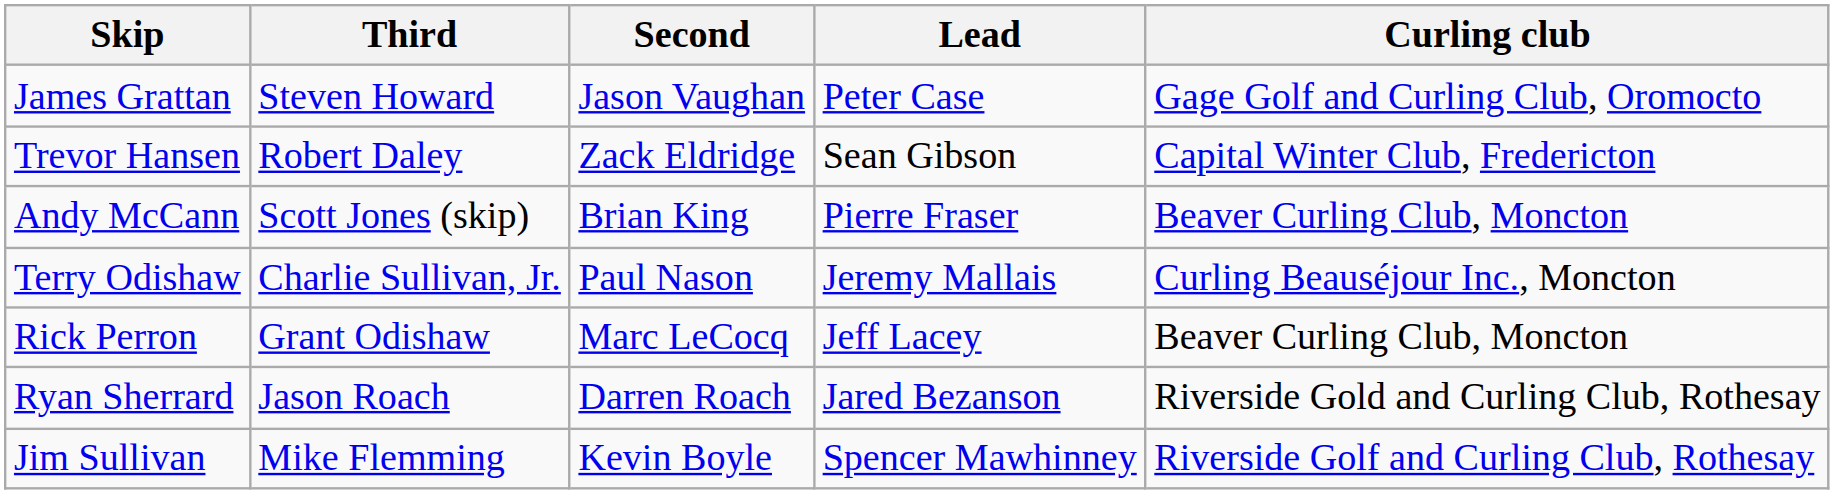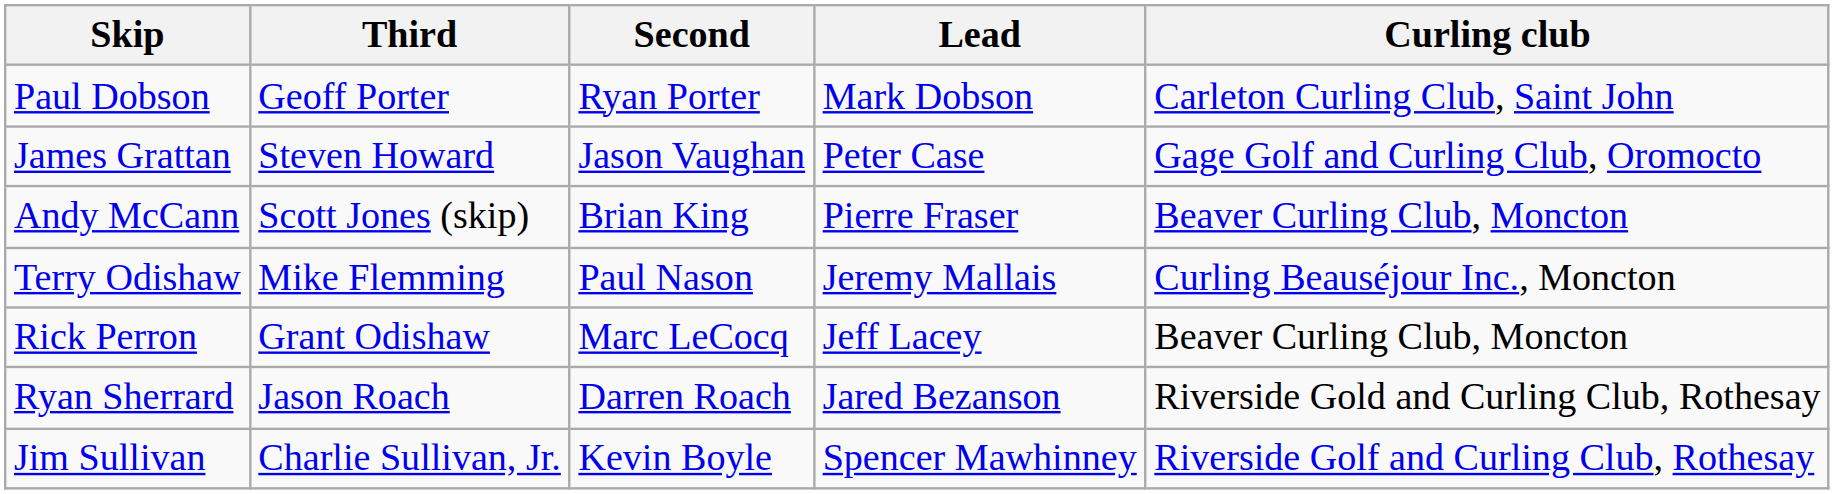 <table class="wikitable">
 <tr>
 <th>Skip</th>
 <th>Third</th>
 <th>Second</th>
 <th>Lead</th>
 <th>Curling club</th>
 </tr>
 <tr>
+<td><a href='#'>Paul Dobson</a></td>
+<td><a href='#'>Geoff Porter</a></td>
+<td><a href='#'>Ryan Porter</a></td>
+<td><a href='#'>Mark Dobson</a></td>
+<td><a href='#'>Carleton Curling Club</a>, <a href='#'>Saint John</a></td>
+</tr>
+<tr>
 <td><a href='#'>James Grattan</a></td>
 <td><a href='#'>Steven Howard</a></td>
 <td><a href='#'>Jason Vaughan</a></td>
 <td><a href='#'>Peter Case</a></td>
 <td><a href='#'>Gage Golf and Curling Club</a>, <a href='#'>Oromocto</a></td>
-</tr>
-<tr>
-<td><a href='#'>Trevor Hansen</a></td>
-<td><a href='#'>Robert Daley</a></td>
-<td><a href='#'>Zack Eldridge</a></td>
-<td>Sean Gibson</td>
-<td><a href='#'>Capital Winter Club</a>, <a href='#'>Fredericton</a></td>
 </tr>
 <tr>
 <td><a href='#'>Andy McCann</a></td>
 <td><a href='#'>Scott Jones</a> (skip)</td>
 <td><a href='#'>Brian King</a></td>
 <td><a href='#'>Pierre Fraser</a></td>
 <td><a href='#'>Beaver Curling Club</a>, <a href='#'>Moncton</a></td>
 </tr>
 <tr>
 <td><a href='#'>Terry Odishaw</a></td>
-<td><a href='#'>Charlie Sullivan, Jr.</a></td>
+<td><a href='#'>Mike Flemming</a></td>
 <td><a href='#'>Paul Nason</a></td>
 <td><a href='#'>Jeremy Mallais</a></td>
 <td><a href='#'>Curling Beauséjour Inc.</a>, Moncton</td>
 </tr>
 <tr>
 <td><a href='#'>Rick Perron</a></td>
 <td><a href='#'>Grant Odishaw</a></td>
 <td><a href='#'>Marc LeCocq</a></td>
 <td><a href='#'>Jeff Lacey</a></td>
 <td>Beaver Curling Club, Moncton</td>
 </tr>
 <tr>
 <td><a href='#'>Ryan Sherrard</a></td>
 <td><a href='#'>Jason Roach</a></td>
 <td><a href='#'>Darren Roach</a></td>
 <td><a href='#'>Jared Bezanson</a></td>
 <td>Riverside Gold and Curling Club, Rothesay</td>
 </tr>
 <tr>
 <td><a href='#'>Jim Sullivan</a></td>
-<td><a href='#'>Mike Flemming</a></td>
+<td><a href='#'>Charlie Sullivan, Jr.</a></td>
 <td><a href='#'>Kevin Boyle</a></td>
 <td><a href='#'>Spencer Mawhinney</a></td>
 <td><a href='#'>Riverside Golf and Curling Club</a>, <a href='#'>Rothesay</a></td>
 </tr>
 </table>
